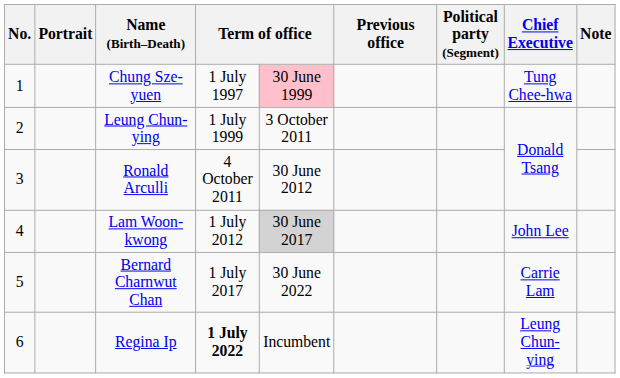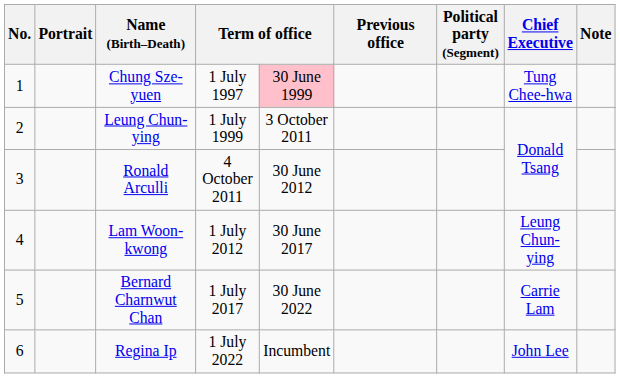 <table class="wikitable" width=100% style="text-align: center;">
 <tr>
 <th>No.<br></th>
 <th>Portrait</th>
 <th width=27%>Name<br><small>(Birth–Death)</small></th>
 <th colspan="2" width=25%>Term of office</th>
 <th width=30%>Previous office</th>
 <th width=12%>Political party<br><small>(Segment)</small></th>
 <th><a href='#'>Chief Executive</a></th>
 <th>Note</th>
 </tr>
 <tr>
 <td>1</td>
 <td></td>
 <td><a href='#'>Chung Sze-yuen</a></td>
 <td>1 July 1997</td>
 <td style="background: pink;">30 June 1999</td>
 <td></td>
 <td></td>
 <td rowspan=2><a href='#'>Tung Chee-hwa</a></td>
 <td></td>
 </tr>
 <tr>
 <td rowspan=2>2</td>
 <td rowspan=2></td>
 <td rowspan=2><a href='#'>Leung Chun-ying</a></td>
 <td rowspan=2>1 July 1999</td>
 <td rowspan=2>3 October 2011</td>
 <td rowspan=2></td>
 <td rowspan=2></td>
 <td rowspan=2></td>
 </tr>
 <tr>
 <td rowspan=2><a href='#'>Donald Tsang</a></td>
 </tr>
 <tr>
 <td>3</td>
 <td></td>
 <td><a href='#'>Ronald Arculli</a></td>
 <td>4 October 2011</td>
 <td>30 June 2012</td>
 <td></td>
 <td></td>
 <td></td>
 </tr>
 <tr>
 <td>4</td>
 <td></td>
 <td><a href='#'>Lam Woon-kwong</a></td>
 <td>1 July 2012</td>
-<td style="background: lightgrey;">30 June 2017</td>
+<td>30 June 2017</td>
 <td></td>
 <td></td>
-<td><a href='#'>John Lee</a></td>
+<td><a href='#'>Leung Chun-ying</a></td>
 <td></td>
 </tr>
 <tr>
 <td>5</td>
 <td></td>
 <td><a href='#'>Bernard Charnwut Chan</a></td>
 <td>1 July 2017</td>
 <td>30 June 2022</td>
 <td></td>
 <td></td>
 <td><a href='#'>Carrie Lam</a></td>
 <td></td>
 </tr>
 <tr>
 <td>6</td>
 <td></td>
 <td><a href='#'>Regina Ip</a></td>
-<td><strong>1 July 2022</strong></td>
+<td>1 July 2022</td>
 <td>Incumbent</td>
 <td></td>
 <td></td>
-<td><a href='#'>Leung Chun-ying</a></td>
+<td><a href='#'>John Lee</a></td>
 <td></td>
 </tr>
 </table>
